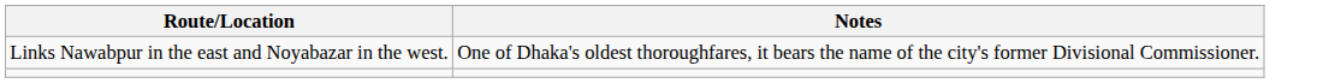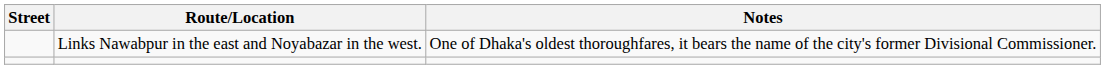 <table class="wikitable">
 <tr>
+<th>Street</th>
 <th>Route/Location</th>
 <th>Notes</th>
 </tr>
 <tr>
+<td></td>
 <td>Links Nawabpur in the east and Noyabazar in the west.</td>
 <td>One of Dhaka's oldest thoroughfares, it bears the name of the city's former Divisional Commissioner.</td>
 </tr>
 <tr>
 <td></td>
 <td></td>
+<td></td>
 </tr>
 </table>
